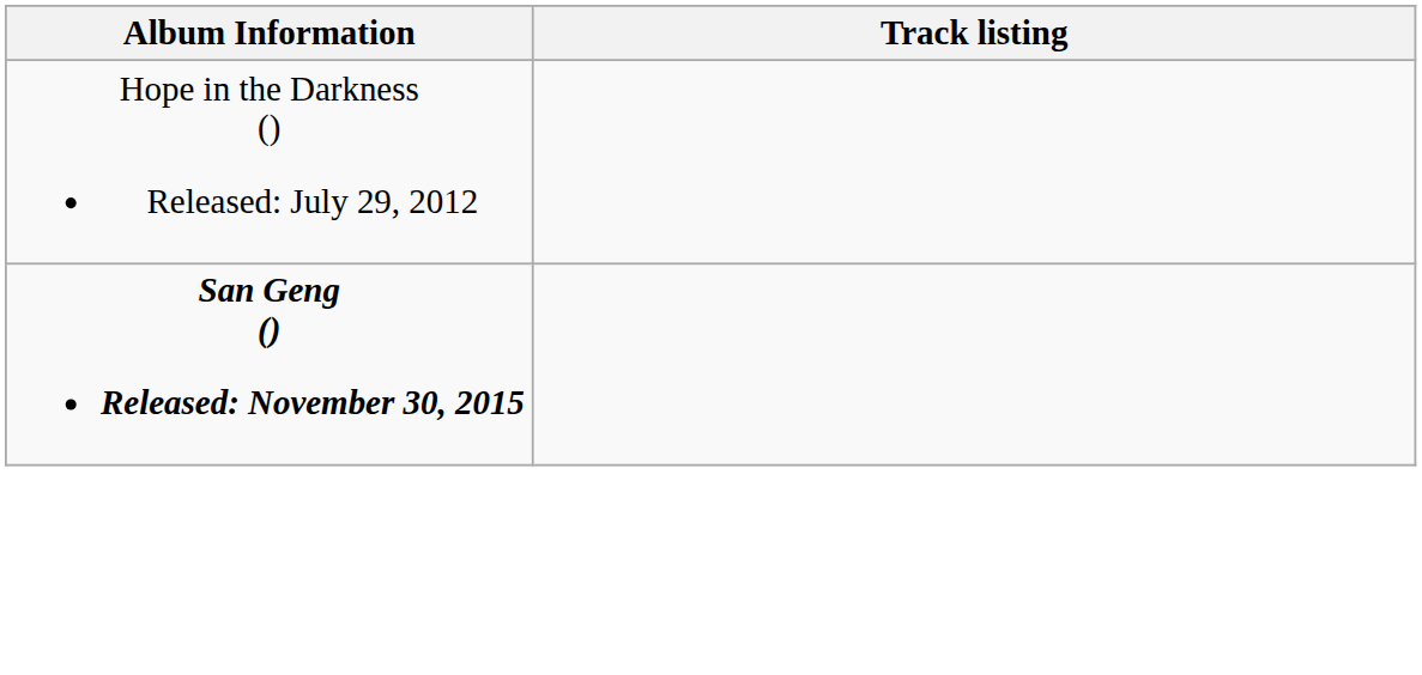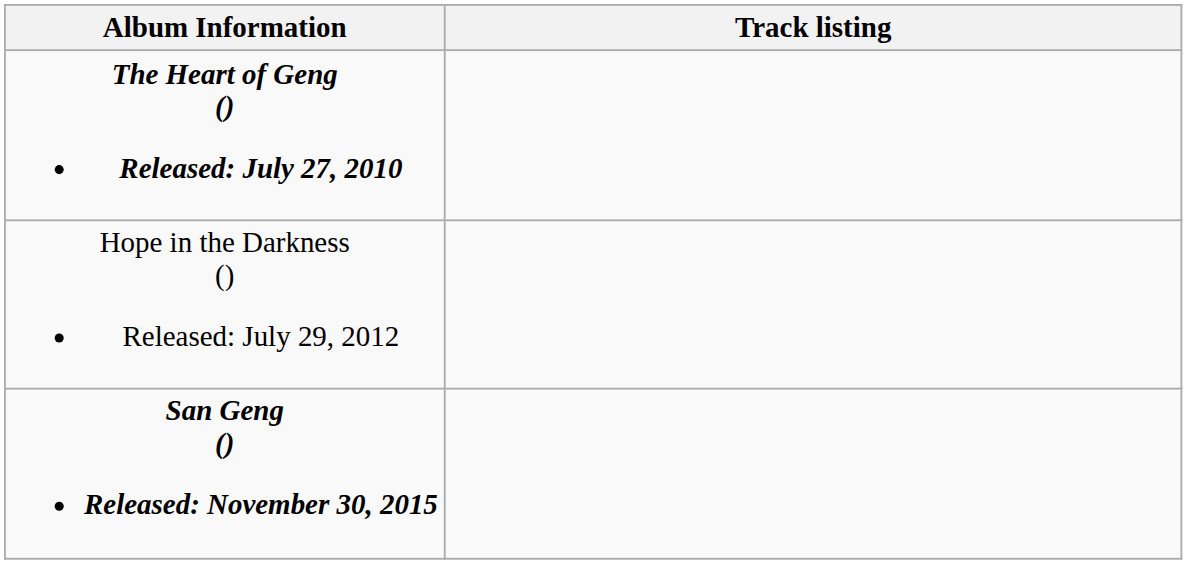 <table class="wikitable">
 <tr>
 <th align="left">Album Information</th>
 <th align="left" width="400px">Track listing</th>
+</tr>
+<tr>
+<td align="center"><strong><em>The Heart of Geng<em><br>()<strong><br><ul><li>Released: July 27, 2010</li></ul></td>
+<td></td>
 </tr>
 <tr>
 <td align="center"></em></strong>Hope in the Darkness</em><br>()</strong><br><ul><li>Released: July 29, 2012</li></ul></td>
 <td></td>
 </tr>
 <tr>
 <td align="center"><strong><em>San Geng<em><br>()<strong><br><ul><li>Released: November 30, 2015</li></ul></td>
 <td></td>
 </tr>
 </table>
